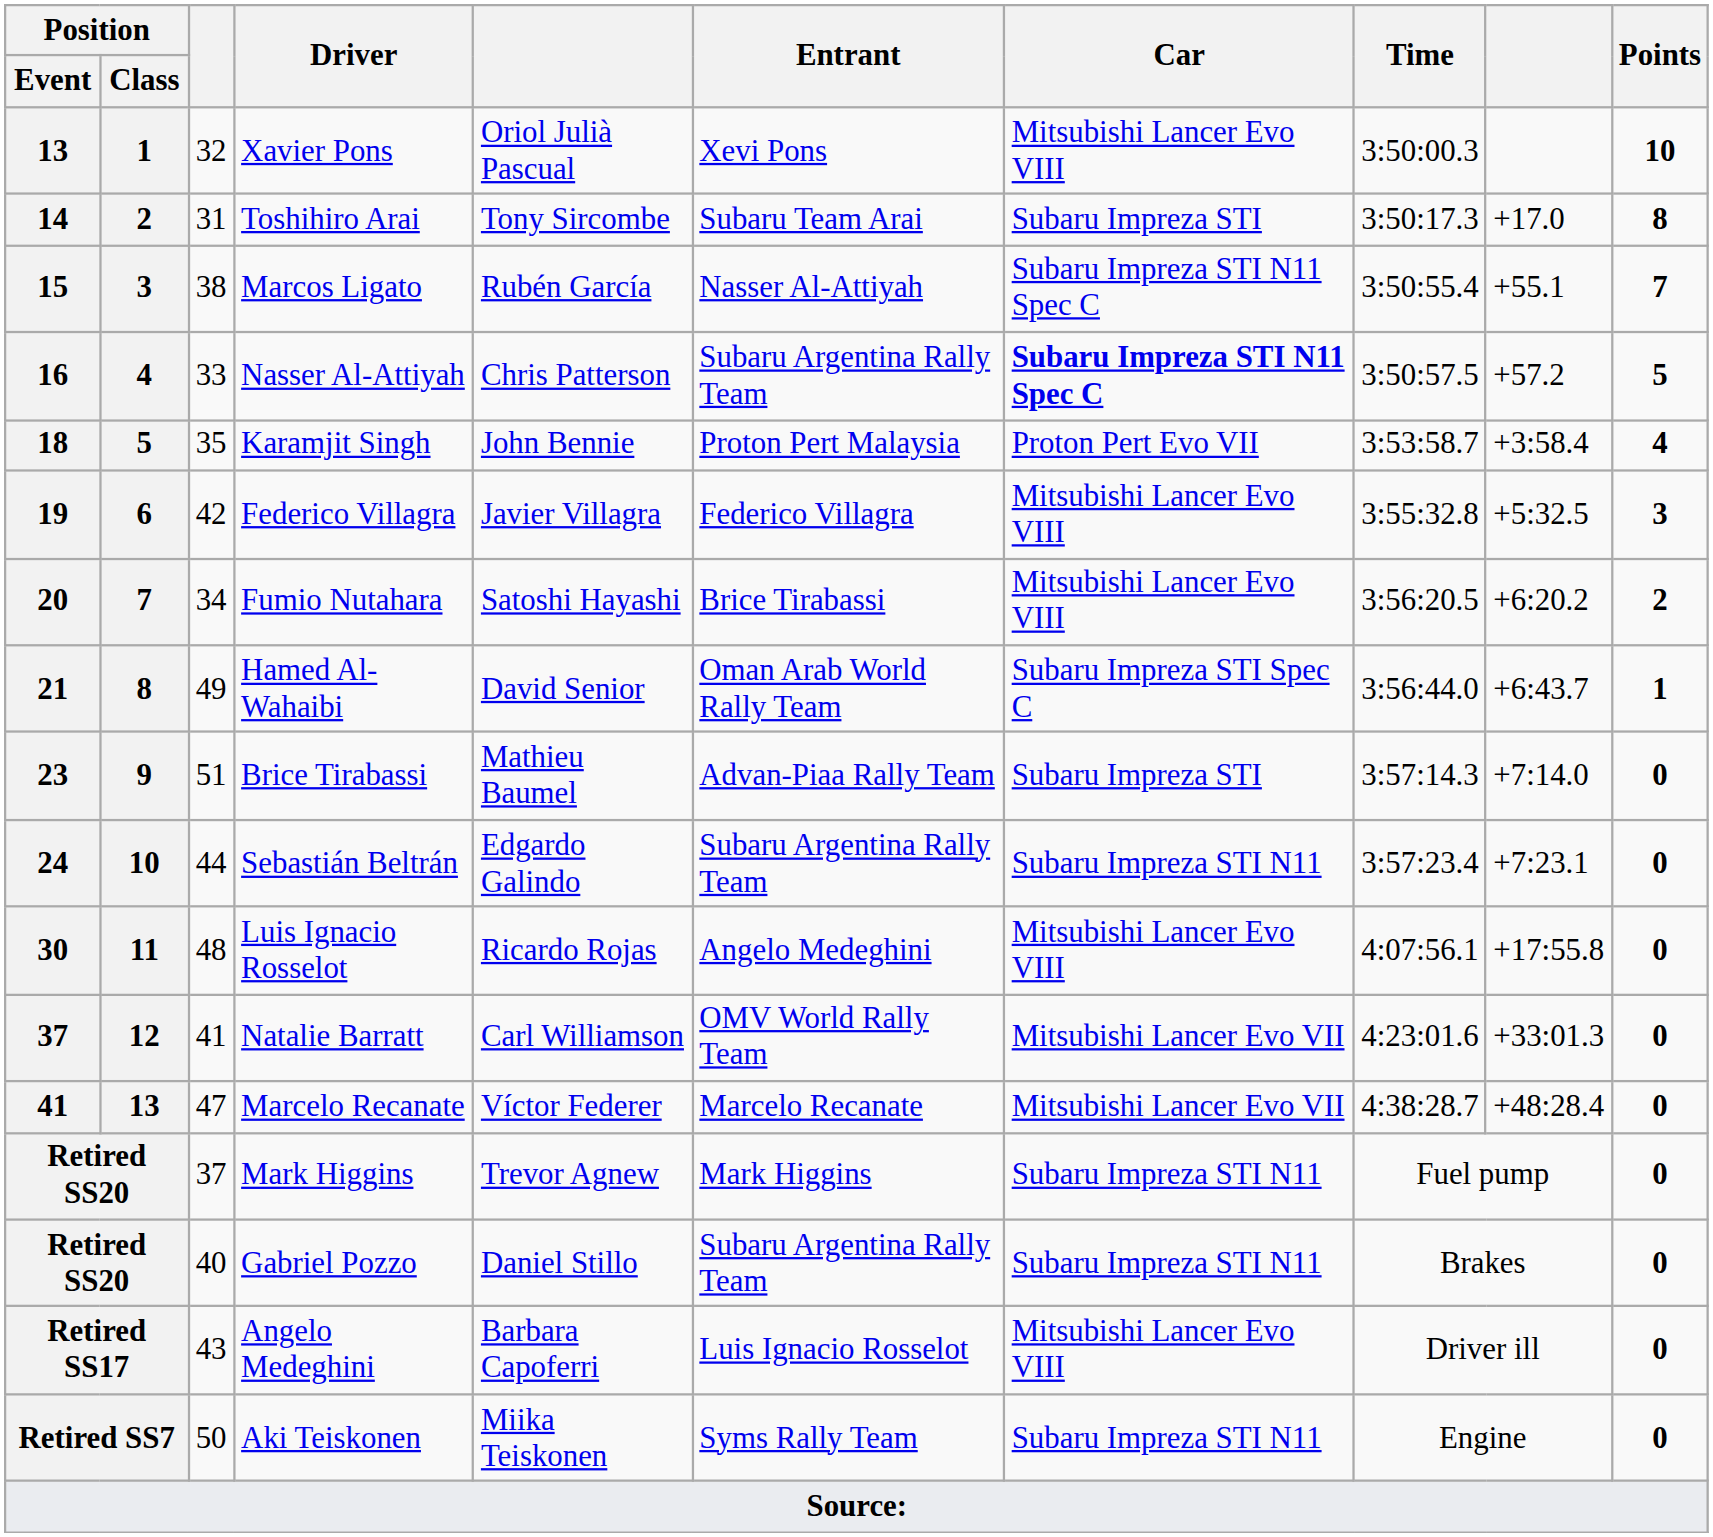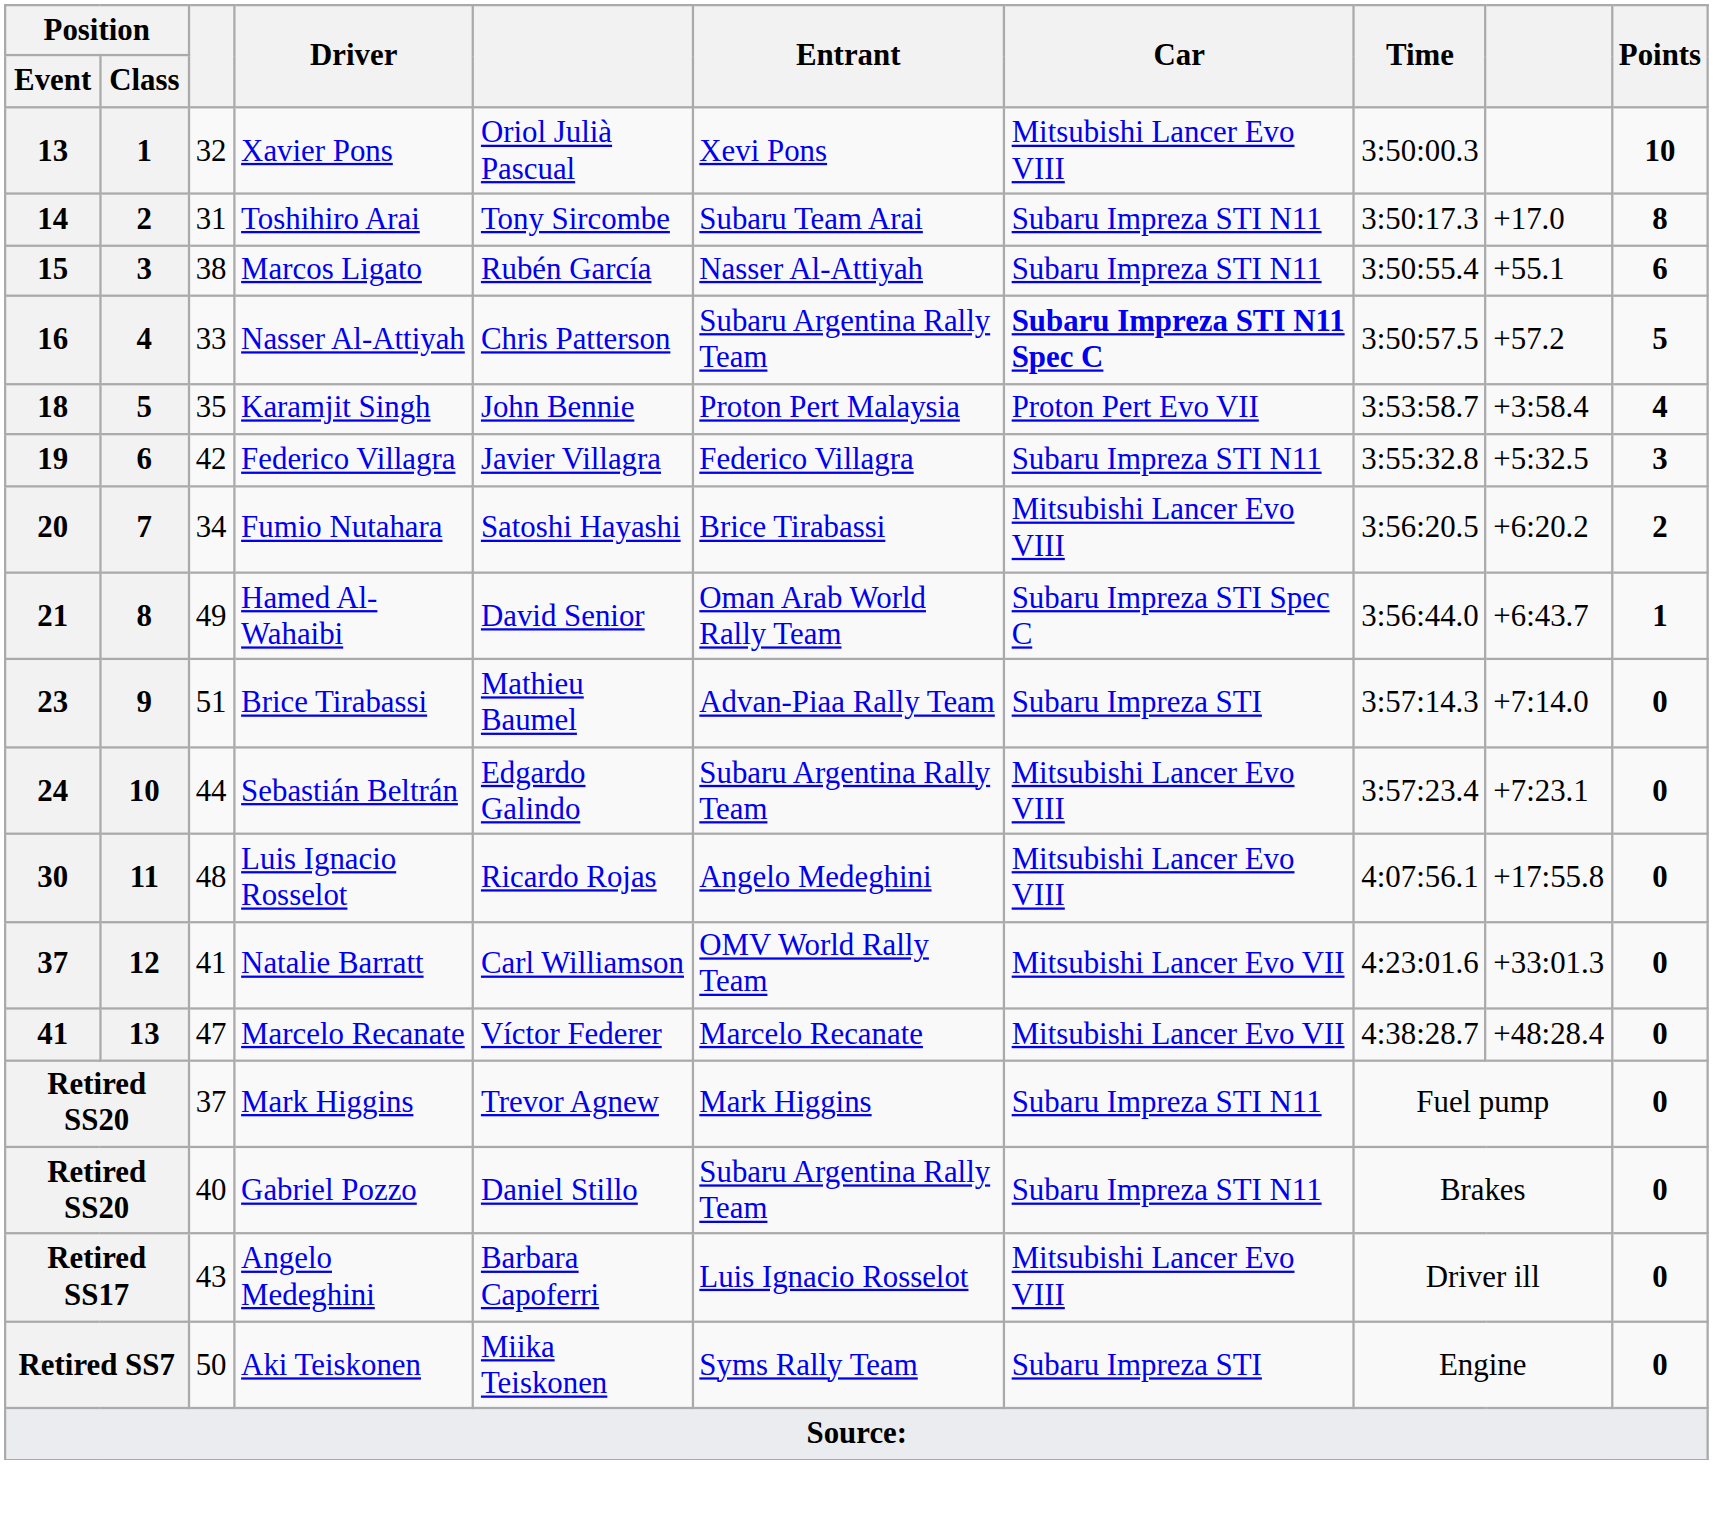 <table class="wikitable" width=85% style="font-size: 85%;">
 <tr>
 <th colspan="2">Position</th>
 <th rowspan="2"></th>
 <th rowspan="2">Driver</th>
 <th rowspan="2"></th>
 <th rowspan="2">Entrant</th>
 <th rowspan="2">Car</th>
 <th rowspan="2">Time</th>
 <th rowspan="2"></th>
 <th rowspan="2">Points</th>
 </tr>
 <tr>
 <th>Event</th>
 <th>Class</th>
 </tr>
 <tr>
 <th>13</th>
 <th>1</th>
 <td align="center">32</td>
 <td> <a href='#'>Xavier Pons</a></td>
 <td> <a href='#'>Oriol Julià Pascual</a></td>
 <td> <a href='#'>Xevi Pons</a></td>
 <td><a href='#'>Mitsubishi Lancer Evo VIII</a></td>
 <td>3:50:00.3</td>
 <td></td>
 <td align="center"><strong>10</strong></td>
 </tr>
 <tr>
 <th>14</th>
 <th>2</th>
 <td align="center">31</td>
 <td> <a href='#'>Toshihiro Arai</a></td>
 <td> <a href='#'>Tony Sircombe</a></td>
 <td> <a href='#'>Subaru Team Arai</a></td>
-<td><a href='#'>Subaru Impreza STI</a></td>
+<td><a href='#'>Subaru Impreza STI N11</a></td>
 <td>3:50:17.3</td>
 <td>+17.0</td>
 <td align="center"><strong>8</strong></td>
 </tr>
 <tr>
 <th>15</th>
 <th>3</th>
 <td align="center">38</td>
 <td> <a href='#'>Marcos Ligato</a></td>
 <td> <a href='#'>Rubén García</a></td>
 <td> <a href='#'>Nasser Al-Attiyah</a></td>
-<td><a href='#'>Subaru Impreza STI N11 Spec C</a></td>
+<td><a href='#'>Subaru Impreza STI N11</a></td>
 <td>3:50:55.4</td>
 <td>+55.1</td>
-<td align="center"><strong>7</strong></td>
+<td align="center"><strong>6</strong></td>
 </tr>
 <tr>
 <th>16</th>
 <th>4</th>
 <td align="center">33</td>
 <td> <a href='#'>Nasser Al-Attiyah</a></td>
 <td> <a href='#'>Chris Patterson</a></td>
 <td> <a href='#'>Subaru Argentina Rally Team</a></td>
 <td><strong><a href='#'>Subaru Impreza STI N11 Spec C</a></strong></td>
 <td>3:50:57.5</td>
 <td>+57.2</td>
 <td align="center"><strong>5</strong></td>
 </tr>
 <tr>
 <th>18</th>
 <th>5</th>
 <td align="center">35</td>
 <td> <a href='#'>Karamjit Singh</a></td>
 <td> <a href='#'>John Bennie</a></td>
 <td> <a href='#'>Proton Pert Malaysia</a></td>
 <td><a href='#'>Proton Pert Evo VII</a></td>
 <td>3:53:58.7</td>
 <td>+3:58.4</td>
 <td align="center"><strong>4</strong></td>
 </tr>
 <tr>
 <th>19</th>
 <th>6</th>
 <td align="center">42</td>
 <td> <a href='#'>Federico Villagra</a></td>
 <td> <a href='#'>Javier Villagra</a></td>
 <td> <a href='#'>Federico Villagra</a></td>
-<td><a href='#'>Mitsubishi Lancer Evo VIII</a></td>
+<td><a href='#'>Subaru Impreza STI N11</a></td>
 <td>3:55:32.8</td>
 <td>+5:32.5</td>
 <td align="center"><strong>3</strong></td>
 </tr>
 <tr>
 <th>20</th>
 <th>7</th>
 <td align="center">34</td>
 <td> <a href='#'>Fumio Nutahara</a></td>
 <td> <a href='#'>Satoshi Hayashi</a></td>
 <td> <a href='#'>Brice Tirabassi</a></td>
 <td><a href='#'>Mitsubishi Lancer Evo VIII</a></td>
 <td>3:56:20.5</td>
 <td>+6:20.2</td>
 <td align="center"><strong>2</strong></td>
 </tr>
 <tr>
 <th>21</th>
 <th>8</th>
 <td align="center">49</td>
 <td> <a href='#'>Hamed Al-Wahaibi</a></td>
 <td> <a href='#'>David Senior</a></td>
 <td> <a href='#'>Oman Arab World Rally Team</a></td>
 <td><a href='#'>Subaru Impreza STI Spec C</a></td>
 <td>3:56:44.0</td>
 <td>+6:43.7</td>
 <td align="center"><strong>1</strong></td>
 </tr>
 <tr>
 <th>23</th>
 <th>9</th>
 <td align="center">51</td>
 <td> <a href='#'>Brice Tirabassi</a></td>
 <td> <a href='#'>Mathieu Baumel</a></td>
 <td> <a href='#'>Advan-Piaa Rally Team</a></td>
 <td><a href='#'>Subaru Impreza STI</a></td>
 <td>3:57:14.3</td>
 <td>+7:14.0</td>
 <td align="center"><strong>0</strong></td>
 </tr>
 <tr>
 <th>24</th>
 <th>10</th>
 <td align="center">44</td>
 <td> <a href='#'>Sebastián Beltrán</a></td>
 <td> <a href='#'>Edgardo Galindo</a></td>
 <td> <a href='#'>Subaru Argentina Rally Team</a></td>
-<td><a href='#'>Subaru Impreza STI N11</a></td>
+<td><a href='#'>Mitsubishi Lancer Evo VIII</a></td>
 <td>3:57:23.4</td>
 <td>+7:23.1</td>
 <td align="center"><strong>0</strong></td>
 </tr>
 <tr>
 <th>30</th>
 <th>11</th>
 <td align="center">48</td>
 <td> <a href='#'>Luis Ignacio Rosselot</a></td>
 <td> <a href='#'>Ricardo Rojas</a></td>
 <td> <a href='#'>Angelo Medeghini</a></td>
 <td><a href='#'>Mitsubishi Lancer Evo VIII</a></td>
 <td>4:07:56.1</td>
 <td>+17:55.8</td>
 <td align="center"><strong>0</strong></td>
 </tr>
 <tr>
 <th>37</th>
 <th>12</th>
 <td align="center">41</td>
 <td> <a href='#'>Natalie Barratt</a></td>
 <td> <a href='#'>Carl Williamson</a></td>
 <td> <a href='#'>OMV World Rally Team</a></td>
 <td><a href='#'>Mitsubishi Lancer Evo VII</a></td>
 <td>4:23:01.6</td>
 <td>+33:01.3</td>
 <td align="center"><strong>0</strong></td>
 </tr>
 <tr>
 <th>41</th>
 <th>13</th>
 <td align="center">47</td>
 <td> <a href='#'>Marcelo Recanate</a></td>
 <td> <a href='#'>Víctor Federer</a></td>
 <td> <a href='#'>Marcelo Recanate</a></td>
 <td><a href='#'>Mitsubishi Lancer Evo VII</a></td>
 <td>4:38:28.7</td>
 <td>+48:28.4</td>
 <td align="center"><strong>0</strong></td>
 </tr>
 <tr>
 <th colspan="2">Retired SS20</th>
 <td align="center">37</td>
 <td> <a href='#'>Mark Higgins</a></td>
 <td> <a href='#'>Trevor Agnew</a></td>
 <td> <a href='#'>Mark Higgins</a></td>
 <td><a href='#'>Subaru Impreza STI N11</a></td>
 <td align="center" colspan="2">Fuel pump</td>
 <td align="center"><strong>0</strong></td>
 </tr>
 <tr>
 <th colspan="2">Retired SS20</th>
 <td align="center">40</td>
 <td> <a href='#'>Gabriel Pozzo</a></td>
 <td> <a href='#'>Daniel Stillo</a></td>
 <td> <a href='#'>Subaru Argentina Rally Team</a></td>
 <td><a href='#'>Subaru Impreza STI N11</a></td>
 <td align="center" colspan="2">Brakes</td>
 <td align="center"><strong>0</strong></td>
 </tr>
 <tr>
 <th colspan="2">Retired SS17</th>
 <td align="center">43</td>
 <td> <a href='#'>Angelo Medeghini</a></td>
 <td> <a href='#'>Barbara Capoferri</a></td>
 <td> <a href='#'>Luis Ignacio Rosselot</a></td>
 <td><a href='#'>Mitsubishi Lancer Evo VIII</a></td>
 <td align="center" colspan="2">Driver ill</td>
 <td align="center"><strong>0</strong></td>
 </tr>
 <tr>
 <th colspan="2">Retired SS7</th>
 <td align="center">50</td>
 <td> <a href='#'>Aki Teiskonen</a></td>
 <td> <a href='#'>Miika Teiskonen</a></td>
 <td> <a href='#'>Syms Rally Team</a></td>
-<td><a href='#'>Subaru Impreza STI N11</a></td>
+<td><a href='#'>Subaru Impreza STI</a></td>
 <td align="center" colspan="2">Engine</td>
 <td align="center"><strong>0</strong></td>
 </tr>
 <tr>
 <td style="background-color:#EAECF0; text-align:center" colspan="10"><strong>Source:</strong></td>
 </tr>
 <tr>
 </tr>
 </table>
